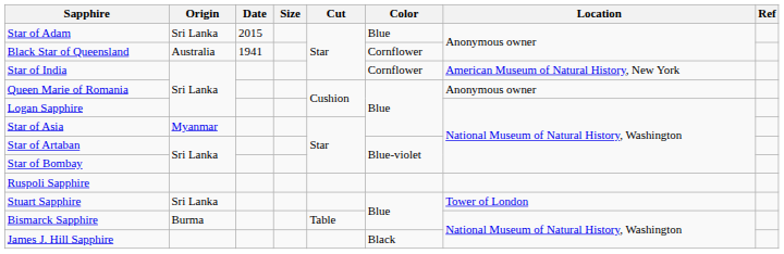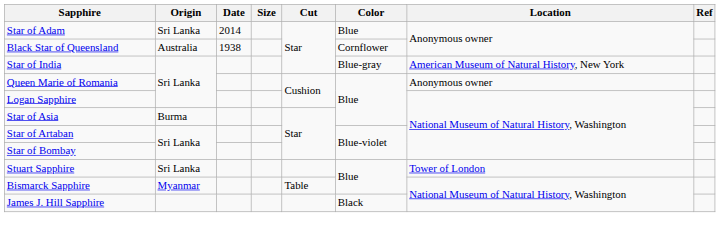 <table class="wikitable sortable">
 <tr>
 <th scope="col">Sapphire</th>
 <th scope="col">Origin</th>
 <th>Date</th>
 <th scope="col" data-sort-type="number">Size</th>
 <th scope="col">Cut</th>
 <th scope="col">Color</th>
 <th scope="col">Location</th>
 <th style="width:3%;" class="unsortable">Ref</th>
 </tr>
 <tr>
 <td><a href='#'>Star of Adam</a></td>
 <td>Sri Lanka</td>
-<td>2015</td>
+<td>2014</td>
 <td></td>
 <td rowspan="3">Star</td>
 <td>Blue</td>
 <td rowspan="2">Anonymous owner</td>
 <td></td>
 </tr>
 <tr>
 <td><a href='#'>Black Star of Queensland</a></td>
 <td>Australia</td>
-<td>1941</td>
+<td>1938</td>
 <td></td>
 <td>Cornflower</td>
 <td></td>
 </tr>
 <tr>
 <td><a href='#'>Star of India</a></td>
 <td rowspan="3">Sri Lanka</td>
 <td></td>
 <td></td>
-<td>Cornflower</td>
+<td>Blue-gray</td>
 <td><a href='#'>American Museum of Natural History</a>, New York</td>
 <td></td>
 </tr>
 <tr>
 <td><a href='#'>Queen Marie of Romania</a></td>
 <td></td>
 <td></td>
 <td rowspan="2">Cushion</td>
 <td rowspan="3">Blue</td>
 <td>Anonymous owner</td>
 <td></td>
 </tr>
 <tr>
 <td><a href='#'>Logan Sapphire</a></td>
 <td></td>
 <td></td>
 <td rowspan="4"><a href='#'>National Museum of Natural History</a>, Washington</td>
 <td></td>
 </tr>
 <tr>
 <td><a href='#'>Star of Asia</a></td>
-<td><a href='#'>Myanmar</a></td>
+<td>Burma</td>
 <td></td>
 <td></td>
 <td rowspan="3">Star</td>
 <td></td>
 </tr>
 <tr>
 <td><a href='#'>Star of Artaban</a></td>
 <td rowspan="2">Sri Lanka</td>
 <td></td>
 <td></td>
 <td rowspan="2">Blue-violet</td>
 <td></td>
 </tr>
 <tr>
 <td><a href='#'>Star of Bombay</a></td>
 <td></td>
 <td></td>
 <td></td>
 </tr>
 <tr>
-<td><a href='#'>Ruspoli Sapphire</a></td>
-<td></td>
-<td></td>
-<td></td>
-<td></td>
-<td></td>
-<td></td>
-<td></td>
-</tr>
-<tr>
 <td><a href='#'>Stuart Sapphire</a></td>
 <td>Sri Lanka</td>
 <td></td>
 <td></td>
 <td></td>
 <td rowspan="2">Blue</td>
 <td><a href='#'>Tower of London</a></td>
 <td></td>
 </tr>
 <tr>
 <td><a href='#'>Bismarck Sapphire</a></td>
-<td>Burma</td>
+<td><a href='#'>Myanmar</a></td>
 <td></td>
 <td></td>
 <td>Table</td>
 <td rowspan="2"><a href='#'>National Museum of Natural History</a>, Washington</td>
 <td></td>
 </tr>
 <tr>
 <td><a href='#'>James J. Hill Sapphire</a></td>
 <td></td>
 <td></td>
 <td></td>
 <td></td>
 <td>Black</td>
 <td></td>
 </tr>
 </table>
